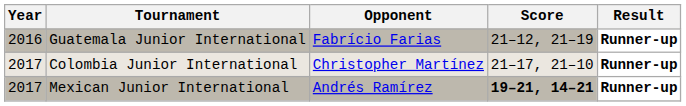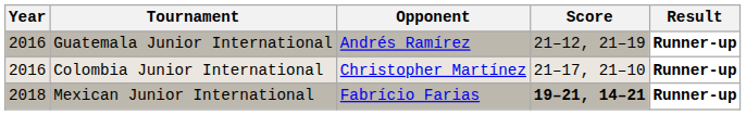 <table class="sortable wikitable" style="font-size: 90%;">
 <tr>
 <th>Year</th>
 <th>Tournament</th>
 <th>Opponent</th>
 <th>Score</th>
 <th>Result</th>
 </tr>
 <tr style="background:#BDB8AD">
 <td align="center">2016</td>
 <td align="left">Guatemala Junior International</td>
-<td align="left"> <a href='#'>Fabrício Farias</a></td>
+<td align="left"> <a href='#'>Andrés Ramírez</a></td>
 <td align="left">21–12, 21–19</td>
 <td style="text-align:left; background:white"> <strong>Runner-up</strong></td>
 </tr>
 <tr style="background:#EBE7E0">
-<td align="center">2017</td>
+<td align="center">2016</td>
 <td align="left">Colombia Junior International</td>
 <td align="left"> <a href='#'>Christopher Martínez</a></td>
 <td align="left">21–17, 21–10</td>
 <td style="text-align:left; background:white"> <strong>Runner-up</strong></td>
 </tr>
 <tr style="background:#BDB8AD">
-<td align="center">2017</td>
+<td align="center">2018</td>
 <td align="left">Mexican Junior International</td>
-<td align="left"> <a href='#'>Andrés Ramírez</a></td>
+<td align="left"> <a href='#'>Fabrício Farias</a></td>
 <td align="left"><strong>19–21, 14–21</strong></td>
 <td style="text-align:left; background:white"> <strong>Runner-up</strong></td>
 </tr>
 </table>
